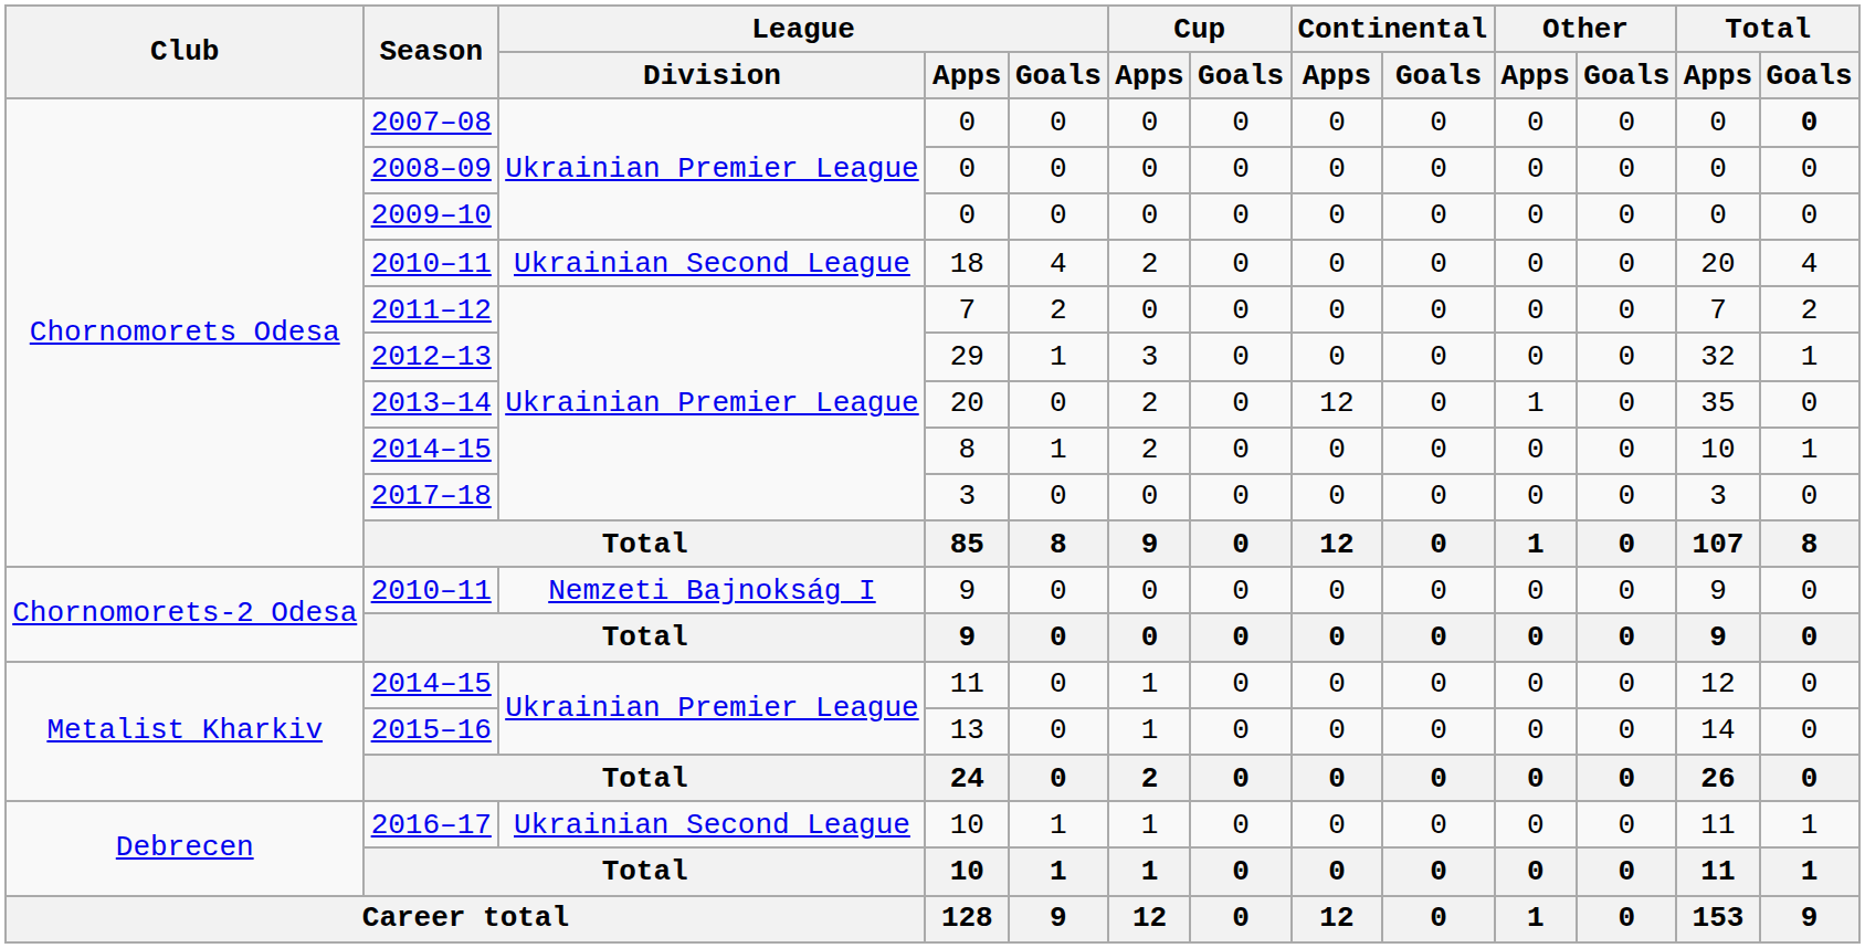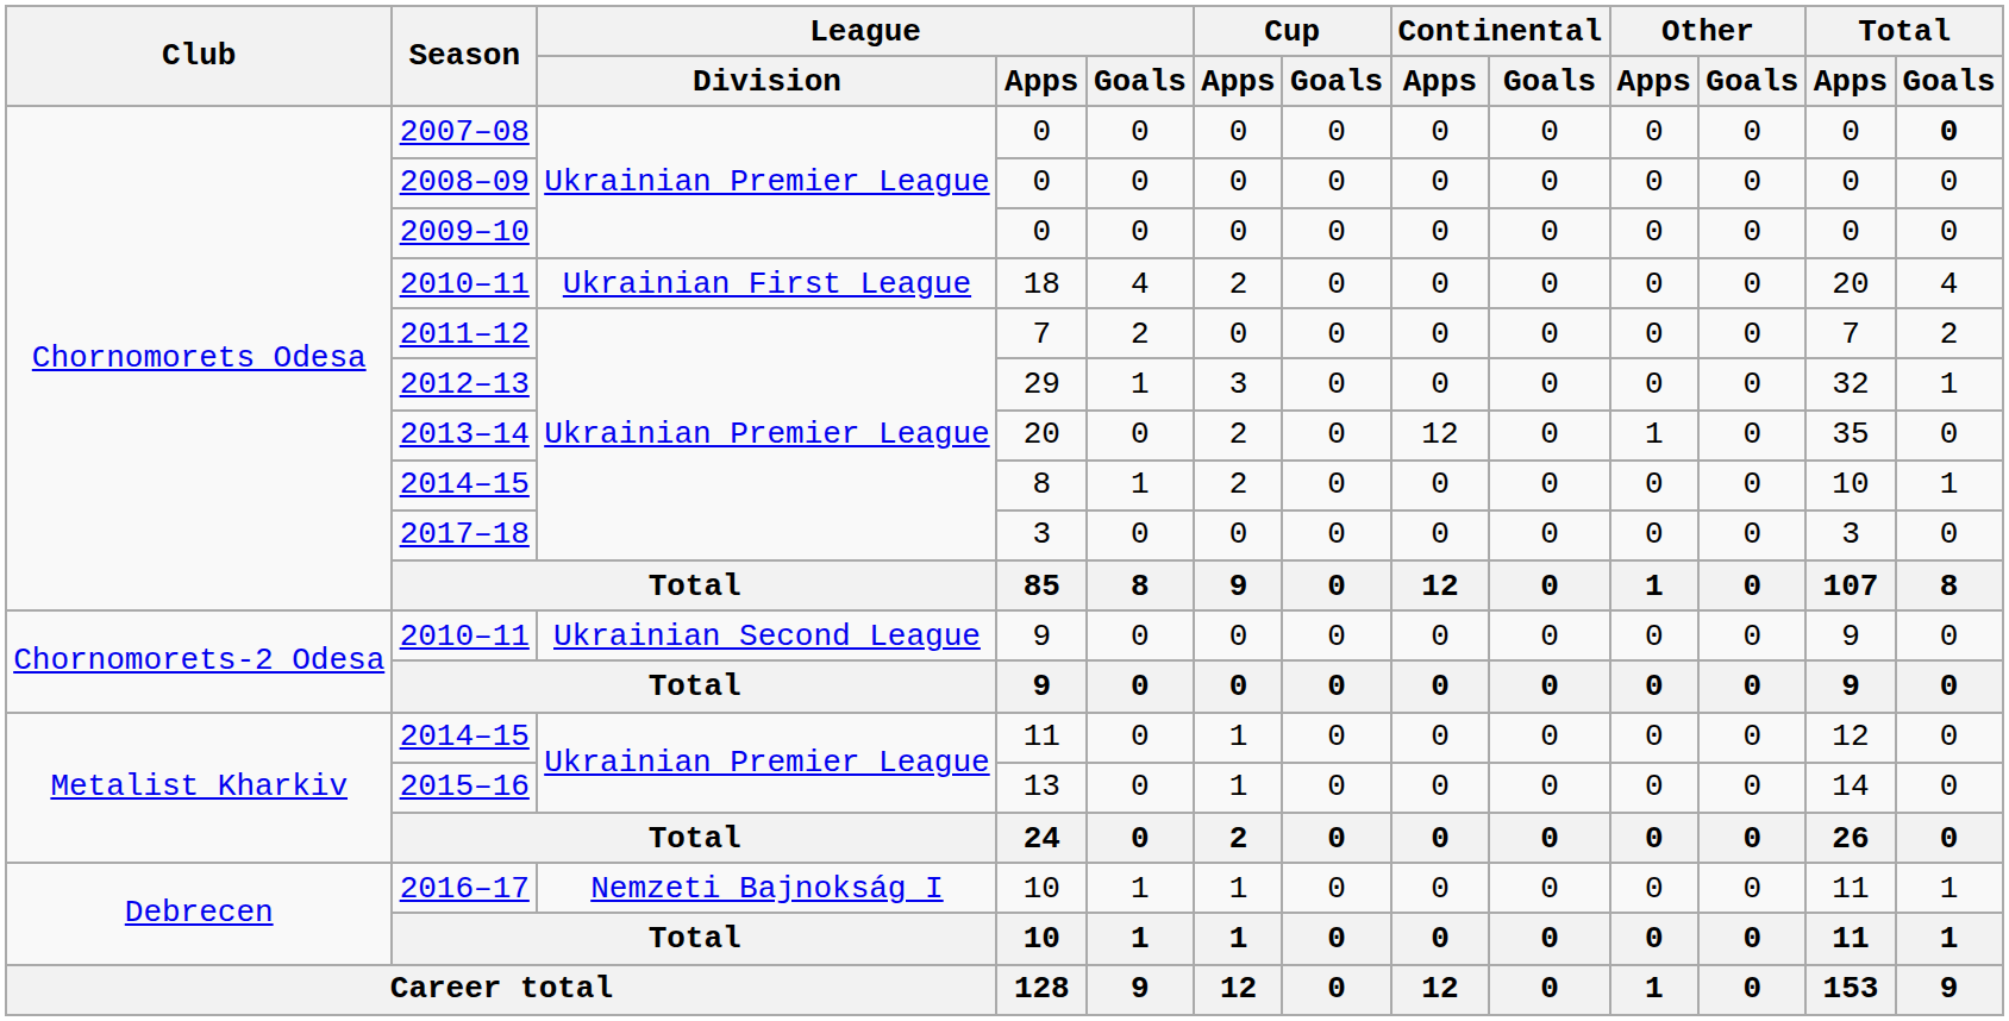 <table class="wikitable" style="text-align:center">
 <tr>
 <th rowspan="2">Club</th>
 <th rowspan="2">Season</th>
 <th colspan="3">League</th>
 <th colspan="2">Cup</th>
 <th colspan="2">Continental</th>
 <th colspan="2">Other</th>
 <th colspan="2">Total</th>
 </tr>
 <tr>
 <th>Division</th>
 <th>Apps</th>
 <th>Goals</th>
 <th>Apps</th>
 <th>Goals</th>
 <th>Apps</th>
 <th>Goals</th>
 <th>Apps</th>
 <th>Goals</th>
 <th>Apps</th>
 <th>Goals</th>
 </tr>
 <tr>
 <td rowspan="10"><a href='#'>Chornomorets Odesa</a></td>
 <td><a href='#'>2007–08</a></td>
 <td rowspan="3"><a href='#'>Ukrainian Premier League</a></td>
 <td>0</td>
 <td>0</td>
 <td>0</td>
 <td>0</td>
 <td>0</td>
 <td>0</td>
 <td>0</td>
 <td>0</td>
 <td>0</td>
 <td><strong>0</strong></td>
 </tr>
 <tr>
 <td><a href='#'>2008–09</a></td>
 <td>0</td>
 <td>0</td>
 <td>0</td>
 <td>0</td>
 <td>0</td>
 <td>0</td>
 <td>0</td>
 <td>0</td>
 <td>0</td>
 <td>0</td>
 </tr>
 <tr>
 <td><a href='#'>2009–10</a></td>
 <td>0</td>
 <td>0</td>
 <td>0</td>
 <td>0</td>
 <td>0</td>
 <td>0</td>
 <td>0</td>
 <td>0</td>
 <td>0</td>
 <td>0</td>
 </tr>
 <tr>
 <td><a href='#'>2010–11</a></td>
-<td rowspan="1"><a href='#'>Ukrainian Second League</a></td>
+<td rowspan="1"><a href='#'>Ukrainian First League</a></td>
 <td>18</td>
 <td>4</td>
 <td>2</td>
 <td>0</td>
 <td>0</td>
 <td>0</td>
 <td>0</td>
 <td>0</td>
 <td>20</td>
 <td>4</td>
 </tr>
 <tr>
 <td><a href='#'>2011–12</a></td>
 <td rowspan="5"><a href='#'>Ukrainian Premier League</a></td>
 <td>7</td>
 <td>2</td>
 <td>0</td>
 <td>0</td>
 <td>0</td>
 <td>0</td>
 <td>0</td>
 <td>0</td>
 <td>7</td>
 <td>2</td>
 </tr>
 <tr>
 <td><a href='#'>2012–13</a></td>
 <td>29</td>
 <td>1</td>
 <td>3</td>
 <td>0</td>
 <td>0</td>
 <td>0</td>
 <td>0</td>
 <td>0</td>
 <td>32</td>
 <td>1</td>
 </tr>
 <tr>
 <td><a href='#'>2013–14</a></td>
 <td>20</td>
 <td>0</td>
 <td>2</td>
 <td>0</td>
 <td>12</td>
 <td>0</td>
 <td>1</td>
 <td>0</td>
 <td>35</td>
 <td>0</td>
 </tr>
 <tr>
 <td><a href='#'>2014–15</a></td>
 <td>8</td>
 <td>1</td>
 <td>2</td>
 <td>0</td>
 <td>0</td>
 <td>0</td>
 <td>0</td>
 <td>0</td>
 <td>10</td>
 <td>1</td>
 </tr>
 <tr>
 <td><a href='#'>2017–18</a></td>
 <td>3</td>
 <td>0</td>
 <td>0</td>
 <td>0</td>
 <td>0</td>
 <td>0</td>
 <td>0</td>
 <td>0</td>
 <td>3</td>
 <td>0</td>
 </tr>
 <tr>
 <th colspan="2">Total</th>
 <th>85</th>
 <th>8</th>
 <th>9</th>
 <th>0</th>
 <th>12</th>
 <th>0</th>
 <th>1</th>
 <th>0</th>
 <th>107</th>
 <th>8</th>
 </tr>
 <tr>
 <td rowspan="2"><a href='#'>Chornomorets-2 Odesa</a></td>
 <td><a href='#'>2010–11</a></td>
-<td rowspan="1"><a href='#'>Nemzeti Bajnokság I</a></td>
+<td rowspan="1"><a href='#'>Ukrainian Second League</a></td>
 <td>9</td>
 <td>0</td>
 <td>0</td>
 <td>0</td>
 <td>0</td>
 <td>0</td>
 <td>0</td>
 <td>0</td>
 <td>9</td>
 <td>0</td>
 </tr>
 <tr>
 <th colspan="2">Total</th>
 <th>9</th>
 <th>0</th>
 <th>0</th>
 <th>0</th>
 <th>0</th>
 <th>0</th>
 <th>0</th>
 <th>0</th>
 <th>9</th>
 <th>0</th>
 </tr>
 <tr>
 <td rowspan="3"><a href='#'>Metalist Kharkiv</a></td>
 <td><a href='#'>2014–15</a></td>
 <td rowspan="2"><a href='#'>Ukrainian Premier League</a></td>
 <td>11</td>
 <td>0</td>
 <td>1</td>
 <td>0</td>
 <td>0</td>
 <td>0</td>
 <td>0</td>
 <td>0</td>
 <td>12</td>
 <td>0</td>
 </tr>
 <tr>
 <td><a href='#'>2015–16</a></td>
 <td>13</td>
 <td>0</td>
 <td>1</td>
 <td>0</td>
 <td>0</td>
 <td>0</td>
 <td>0</td>
 <td>0</td>
 <td>14</td>
 <td>0</td>
 </tr>
 <tr>
 <th colspan="2">Total</th>
 <th>24</th>
 <th>0</th>
 <th>2</th>
 <th>0</th>
 <th>0</th>
 <th>0</th>
 <th>0</th>
 <th>0</th>
 <th>26</th>
 <th>0</th>
 </tr>
 <tr>
 <td rowspan="2"><a href='#'>Debrecen</a></td>
 <td><a href='#'>2016–17</a></td>
-<td rowspan="1"><a href='#'>Ukrainian Second League</a></td>
+<td rowspan="1"><a href='#'>Nemzeti Bajnokság I</a></td>
 <td>10</td>
 <td>1</td>
 <td>1</td>
 <td>0</td>
 <td>0</td>
 <td>0</td>
 <td>0</td>
 <td>0</td>
 <td>11</td>
 <td>1</td>
 </tr>
 <tr>
 <th colspan="2">Total</th>
 <th>10</th>
 <th>1</th>
 <th>1</th>
 <th>0</th>
 <th>0</th>
 <th>0</th>
 <th>0</th>
 <th>0</th>
 <th>11</th>
 <th>1</th>
 </tr>
 <tr>
 <th colspan="3">Career total</th>
 <th>128</th>
 <th>9</th>
 <th>12</th>
 <th>0</th>
 <th>12</th>
 <th>0</th>
 <th>1</th>
 <th>0</th>
 <th>153</th>
 <th>9</th>
 </tr>
 </table>
